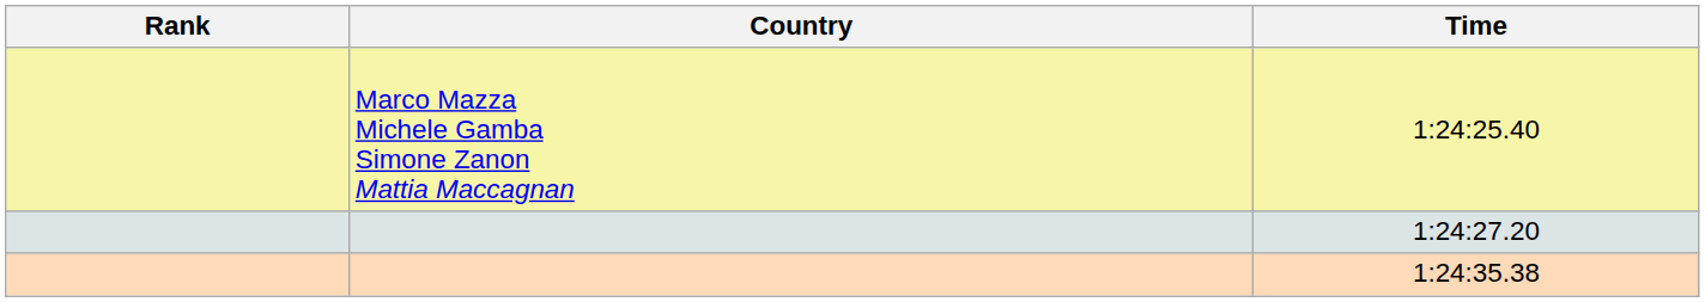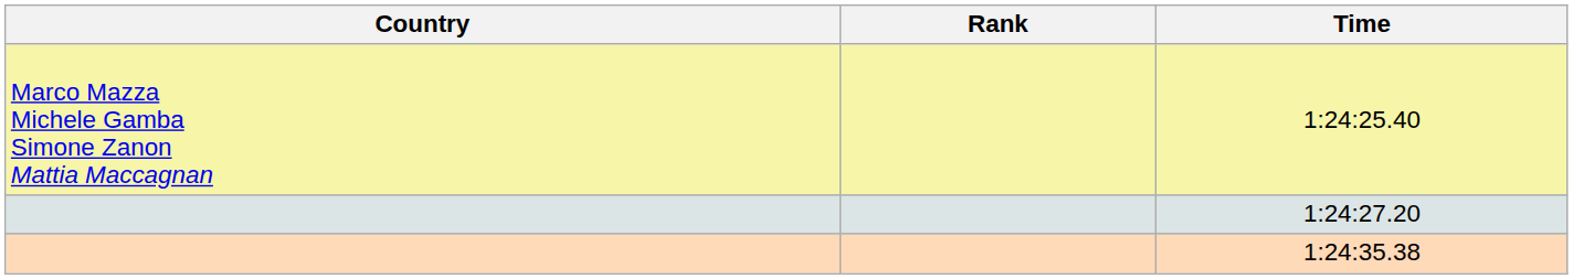 <table class="wikitable" width=80% style="font-size:100%; text-align:center;">
 <tr>
+<th width = 170>Country</th>
 <th width = 60>Rank</th>
-<th width = 170>Country</th>
 <th width = 80>Time</th>
 </tr>
 <tr bgcolor=f7f6a8>
+<td align=left> <br><a href='#'>Marco Mazza</a><br><a href='#'>Michele Gamba</a><br><a href='#'>Simone Zanon</a><br><em><a href='#'>Mattia Maccagnan</a></em></td>
 <td></td>
-<td align=left> <br><a href='#'>Marco Mazza</a><br><a href='#'>Michele Gamba</a><br><a href='#'>Simone Zanon</a><br><em><a href='#'>Mattia Maccagnan</a></em></td>
 <td>1:24:25.40</td>
 </tr>
 <tr bgcolor=dce5e5>
+<td align=left></td>
 <td></td>
-<td align=left></td>
 <td>1:24:27.20</td>
 </tr>
 <tr bgcolor=ffdab9>
+<td align=left></td>
 <td></td>
-<td align=left></td>
 <td>1:24:35.38</td>
 </tr>
 </table>
